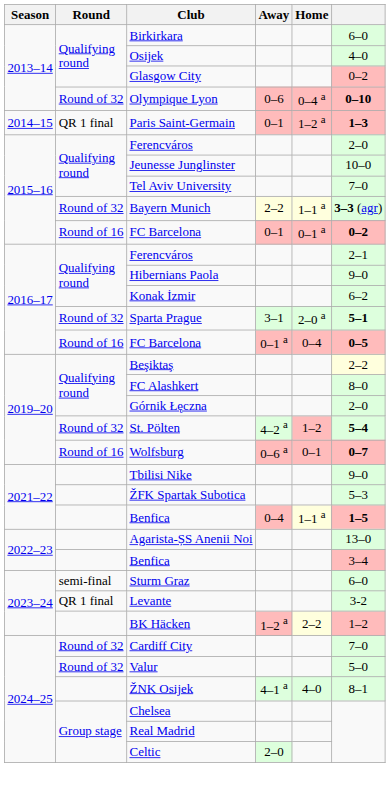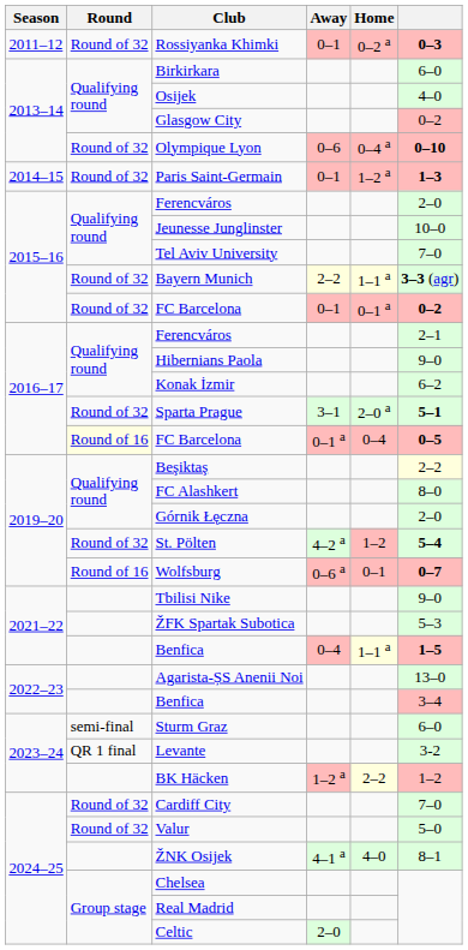 <table class="wikitable">
 <tr>
 <th>Season</th>
 <th>Round</th>
 <th>Club</th>
 <th>Away</th>
 <th>Home</th>
 <th> </th>
+</tr>
+<tr>
+<td><a href='#'>2011–12</a></td>
+<td><a href='#'>Round of 32</a></td>
+<td> <a href='#'>Rossiyanka Khimki</a></td>
+<td bgcolor="#ffbbbb" style="text-align:center;">0–1</td>
+<td bgcolor="#ffbbbb" style="text-align:center;">0–2 <sup>a</sup></td>
+<td bgcolor="#ffbbbb" style="text-align:center;"><strong>0–3</strong></td>
 </tr>
 <tr>
 <td rowspan=4><a href='#'>2013–14</a></td>
 <td rowspan=3><a href='#'>Qualifying<br>round</a></td>
 <td> <a href='#'>Birkirkara</a></td>
 <td></td>
 <td></td>
 <td bgcolor="#ddffdd" style="text-align:center;">6–0</td>
 </tr>
 <tr>
 <td> <a href='#'>Osijek</a></td>
 <td></td>
 <td></td>
 <td bgcolor="#ddffdd" style="text-align:center;">4–0</td>
 </tr>
 <tr>
 <td> <a href='#'>Glasgow City</a></td>
 <td></td>
 <td></td>
 <td bgcolor="#ffbbbb" style="text-align:center;">0–2</td>
 </tr>
 <tr>
 <td><a href='#'>Round of 32</a></td>
 <td> <a href='#'>Olympique Lyon</a></td>
 <td bgcolor="#ffbbbb" style="text-align:center;">0–6</td>
 <td bgcolor="#ffbbbb" style="text-align:center;">0–4 <sup>a</sup></td>
 <td bgcolor="#ffbbbb" style="text-align:center;"><strong>0–10</strong></td>
 </tr>
 <tr>
 <td><a href='#'>2014–15</a></td>
-<td>QR 1 final</td>
+<td><a href='#'>Round of 32</a></td>
 <td> <a href='#'>Paris Saint-Germain</a></td>
 <td bgcolor="#ffbbbb" style="text-align:center;">0–1</td>
 <td bgcolor="#ffbbbb" style="text-align:center;">1–2 <sup>a</sup></td>
 <td bgcolor="#ffbbbb" style="text-align:center;"><strong>1–3</strong></td>
 </tr>
 <tr>
 <td rowspan=5><a href='#'>2015–16</a></td>
 <td rowspan=3><a href='#'>Qualifying<br>round</a></td>
 <td> <a href='#'>Ferencváros</a></td>
 <td></td>
 <td></td>
 <td bgcolor="#ddffdd" style="text-align:center;">2–0</td>
 </tr>
 <tr>
 <td> <a href='#'>Jeunesse Junglinster</a></td>
 <td></td>
 <td></td>
 <td bgcolor="#ddffdd" style="text-align:center;">10–0</td>
 </tr>
 <tr>
 <td> <a href='#'>Tel Aviv University</a></td>
 <td></td>
 <td></td>
 <td bgcolor="#ddffdd" style="text-align:center;">7–0</td>
 </tr>
 <tr>
 <td><a href='#'>Round of 32</a></td>
 <td> <a href='#'>Bayern Munich</a></td>
 <td bgcolor="#ffffdd" style="text-align:center;">2–2</td>
 <td bgcolor="#ffffdd" style="text-align:center;">1–1 <sup>a</sup></td>
 <td bgcolor="#ddffdd" style="text-align:center;"><strong>3–3</strong> (<a href='#'>agr</a>)</td>
 </tr>
 <tr>
-<td><a href='#'>Round of 16</a></td>
+<td><a href='#'>Round of 32</a></td>
 <td> <a href='#'>FC Barcelona</a></td>
 <td bgcolor="#ffbbbb" style="text-align:center;">0–1</td>
 <td bgcolor="#ffbbbb" style="text-align:center;">0–1 <sup>a</sup></td>
 <td bgcolor="#ffbbbb" style="text-align:center;"><strong>0–2</strong></td>
 </tr>
 <tr>
 <td rowspan=5><a href='#'>2016–17</a></td>
 <td rowspan=3><a href='#'>Qualifying<br>round</a></td>
 <td> <a href='#'>Ferencváros</a></td>
 <td></td>
 <td></td>
 <td bgcolor="#ddffdd" style="text-align:center;">2–1</td>
 </tr>
 <tr>
 <td> <a href='#'>Hibernians Paola</a></td>
 <td></td>
 <td></td>
 <td bgcolor="#ddffdd" style="text-align:center;">9–0</td>
 </tr>
 <tr>
 <td> <a href='#'>Konak İzmir</a></td>
 <td></td>
 <td></td>
 <td bgcolor="#ddffdd" style="text-align:center;">6–2</td>
 </tr>
 <tr>
 <td><a href='#'>Round of 32</a></td>
 <td> <a href='#'>Sparta Prague</a></td>
 <td bgcolor="#ddffdd" style="text-align:center;">3–1</td>
 <td bgcolor="#ddffdd" style="text-align:center;">2–0 <sup>a</sup></td>
 <td bgcolor="#ddffdd" style="text-align:center;"><strong>5–1</strong></td>
 </tr>
 <tr>
-<td><a href='#'>Round of 16</a></td>
+<td style="background: lightyellow;"><a href='#'>Round of 16</a></td>
 <td> <a href='#'>FC Barcelona</a></td>
 <td bgcolor="#ffbbbb" style="text-align:center;">0–1 <sup>a</sup></td>
 <td bgcolor="#ffbbbb" style="text-align:center;">0–4</td>
 <td bgcolor="#ffbbbb" style="text-align:center;"><strong>0–5</strong></td>
 </tr>
 <tr>
 <td rowspan=5><a href='#'>2019–20</a></td>
 <td rowspan=3><a href='#'>Qualifying<br>round</a></td>
 <td> <a href='#'>Beşiktaş</a></td>
 <td></td>
 <td></td>
 <td bgcolor="#ffffdd" style="text-align:center;">2–2</td>
 </tr>
 <tr>
 <td> <a href='#'>FC Alashkert</a></td>
 <td></td>
 <td></td>
 <td bgcolor="#ddffdd" style="text-align:center;">8–0</td>
 </tr>
 <tr>
 <td> <a href='#'>Górnik Łęczna</a></td>
 <td></td>
 <td></td>
 <td bgcolor="#ddffdd" style="text-align:center;">2–0</td>
 </tr>
 <tr>
 <td><a href='#'>Round of 32</a></td>
 <td> <a href='#'>St. Pölten</a></td>
 <td bgcolor="#ddffdd" style="text-align:center;">4–2 <sup>a</sup></td>
 <td bgcolor="#ffbbbb" style="text-align:center;">1–2</td>
 <td bgcolor="#ddffdd" style="text-align:center;"><strong>5–4</strong></td>
 </tr>
 <tr>
 <td><a href='#'>Round of 16</a></td>
 <td> <a href='#'>Wolfsburg</a></td>
 <td bgcolor="#ffbbbb" style="text-align:center;">0–6 <sup>a</sup></td>
 <td bgcolor="#ffbbbb" style="text-align:center;">0–1</td>
 <td bgcolor="#ffbbbb" style="text-align:center;"><strong>0–7</strong></td>
 </tr>
 <tr>
 <td rowspan=3><a href='#'>2021–22</a></td>
 <td><a href='#'></a></td>
 <td> <a href='#'>Tbilisi Nike</a></td>
 <td></td>
 <td></td>
 <td bgcolor="#ddffdd" style="text-align:center;">9–0</td>
 </tr>
 <tr>
 <td><a href='#'></a></td>
 <td> <a href='#'>ŽFK Spartak Subotica</a></td>
 <td></td>
 <td></td>
 <td bgcolor="#ddffdd" style="text-align:center;">5–3<small> </small></td>
 </tr>
 <tr>
 <td><a href='#'></a></td>
 <td> <a href='#'>Benfica</a></td>
 <td bgcolor="#ffbbbb" style="text-align:center;">0–4</td>
 <td bgcolor="#ffffdd" style="text-align:center;">1–1 <sup>a</sup></td>
 <td bgcolor="#ffbbbb" style="text-align:center;"><strong>1–5</strong></td>
 </tr>
 <tr>
 <td rowspan=2><a href='#'>2022–23</a></td>
 <td><a href='#'></a></td>
 <td> <a href='#'>Agarista-ȘS Anenii Noi</a></td>
 <td></td>
 <td></td>
 <td bgcolor="#ddffdd" style="text-align:center;">13–0</td>
 </tr>
 <tr>
 <td><a href='#'></a></td>
 <td> <a href='#'>Benfica</a></td>
 <td></td>
 <td></td>
 <td bgcolor="#ffbbbb" style="text-align:center;">3–4</td>
 </tr>
 <tr>
 <td rowspan=3><a href='#'>2023–24</a></td>
 <td><a href='#'></a> semi-final</td>
 <td> <a href='#'>Sturm Graz</a></td>
 <td></td>
 <td></td>
 <td bgcolor="#ddffdd" style="text-align:center;">6–0</td>
 </tr>
 <tr>
 <td>QR 1 final</td>
 <td> <a href='#'>Levante</a></td>
 <td></td>
 <td></td>
 <td bgcolor="#ddffdd" style="text-align:center;">3-2</td>
 </tr>
 <tr>
 <td><a href='#'></a></td>
 <td> <a href='#'>BK Häcken</a></td>
 <td bgcolor="#ffbbbb" style="text-align:center;">1–2 <sup>a</sup></td>
 <td bgcolor="#ffffdd" style="text-align:center;">2–2</td>
 <td bgcolor="#ffbbbb" style="text-align:center;">1–2</td>
 </tr>
 <tr>
 <td rowspan="6"><a href='#'>2024–25</a></td>
 <td><a href='#'>Round of 32</a></td>
 <td> <a href='#'>Cardiff City</a></td>
 <td></td>
 <td></td>
 <td bgcolor="#ddffdd" style="text-align:center;">7–0</td>
 </tr>
 <tr>
 <td><a href='#'>Round of 32</a></td>
 <td> <a href='#'>Valur</a></td>
 <td></td>
 <td></td>
 <td bgcolor="#ddffdd" style="text-align:center;">5–0</td>
 </tr>
 <tr>
 <td><a href='#'></a></td>
 <td> <a href='#'>ŽNK Osijek</a></td>
 <td bgcolor="#ddffdd" style="text-align:center;">4–1 <sup>a</sup></td>
 <td bgcolor="#ddffdd" style="text-align:center;">4–0</td>
 <td bgcolor="#ddffdd" style="text-align:center;">8–1</td>
 </tr>
 <tr>
 <td rowspan="3"><a href='#'>Group stage</a></td>
 <td> <a href='#'>Chelsea</a></td>
 <td></td>
 <td></td>
 <td rowspan="3"></td>
 </tr>
 <tr>
 <td> <a href='#'>Real Madrid</a></td>
 <td></td>
 <td></td>
 </tr>
 <tr>
 <td> <a href='#'>Celtic</a></td>
 <td bgcolor="#ddffdd" style="text-align:center;">2–0</td>
 <td></td>
 </tr>
 </table>
